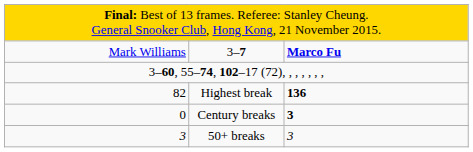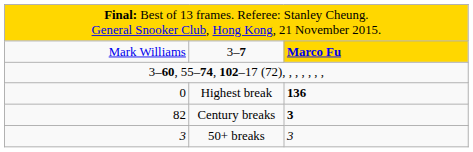 <table class="wikitable" style="font-size: 90%; margin: 1em auto 1em auto;">
 <tr>
 <td colspan="3" align="center" bgcolor="#ffd700"><strong>Final:</strong> Best of 13 frames. Referee: Stanley Cheung.<br><a href='#'>General Snooker Club</a>, <a href='#'>Hong Kong</a>, 21 November 2015.</td>
 </tr>
 <tr>
 <td width="200" align="right"><a href='#'>Mark Williams</a><br></td>
 <td width="100" align="center">3–<strong>7</strong></td>
-<td width="200"><strong><a href='#'>Marco Fu</a></strong><br></td>
+<td width="200" style="background: gold;"><strong><a href='#'>Marco Fu</a></strong><br></td>
 </tr>
 <tr>
 <td colspan="3" align="center" style="font-size: 100%">3–<strong>60</strong>, 55–<strong>74</strong>, <strong>102</strong>–17 (72), , , , , , , </td>
 </tr>
 <tr>
-<td align="right">82</td>
+<td align="right">0</td>
 <td align="center">Highest break</td>
 <td><strong>136</strong></td>
 </tr>
 <tr>
-<td align="right">0</td>
+<td align="right">82</td>
 <td align="center">Century breaks</td>
 <td><strong>3</strong></td>
 </tr>
 <tr>
 <td align="right"><em>3</em></td>
 <td align="center">50+ breaks</td>
 <td><em>3</em></td>
 </tr>
 </table>
